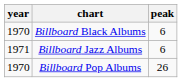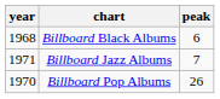 <table class="wikitable" style="text-align:center">
 <tr>
 <th>year</th>
 <th>chart</th>
 <th>peak</th>
 </tr>
 <tr>
-<td>1970</td>
+<td>1968</td>
 <td><a href='#'><em>Billboard</em> Black Albums</a></td>
 <td>6</td>
 </tr>
 <tr>
 <td>1971</td>
 <td><a href='#'><em>Billboard</em> Jazz Albums</a></td>
-<td>6</td>
+<td>7</td>
 </tr>
 <tr>
 <td>1970</td>
 <td><a href='#'><em>Billboard</em> Pop Albums</a></td>
 <td>26</td>
 </tr>
 </table>
